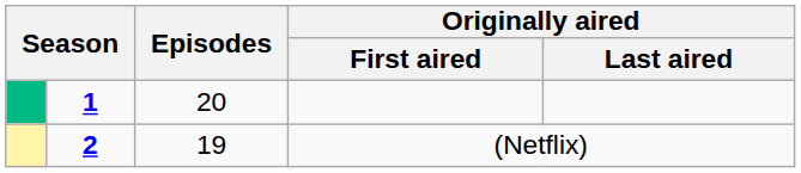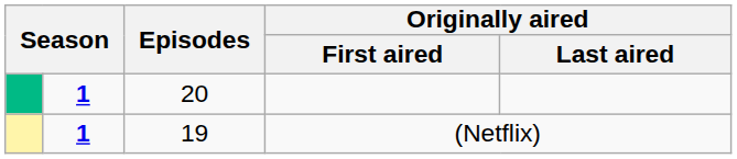 <table class="wikitable plainrowheaders" style="text-align:center;">
 <tr>
 <th scope="col" style="padding:0 9px;" rowspan="2" colspan="2">Season</th>
 <th scope="col" style="padding:0 9px;" rowspan="2">Episodes</th>
 <th scope="col" style="padding:0 90px;" colspan="2">Originally aired</th>
 </tr>
 <tr>
 <th scope="col">First aired</th>
 <th scope="col">Last aired</th>
 </tr>
 <tr>
 <td scope="row" style="background:#00ba85; color:#000; text-align:center;"></td>
 <td><strong><a href='#'>1</a></strong></td>
 <td>20</td>
 <td></td>
 <td></td>
 </tr>
 <tr>
 <td scope="row" style="background:#FFF5AA; color:#000; text-align:center;"></td>
-<td><strong><a href='#'>2</a></strong></td>
+<td><strong><a href='#'>1</a></strong></td>
 <td>19</td>
 <td colspan="2" align "Center">  (Netflix)</td>
 </tr>
 </table>
